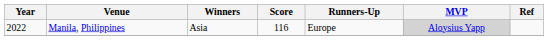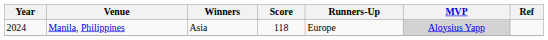 <table class="wikitable" width="70%">
 <tr>
 <th>Year</th>
 <th>Venue</th>
 <th>Winners</th>
 <th>Score</th>
 <th>Runners-Up</th>
 <th><a href='#'>MVP</a></th>
 <th>Ref</th>
 </tr>
 <tr>
-<td>2022</td>
+<td>2024</td>
 <td><a href='#'>Manila</a>, <a href='#'>Philippines</a></td>
 <td>Asia</td>
-<td align="center">116</td>
+<td align="center">118</td>
 <td>Europe</td>
 <td align="center" style="background: lightgrey;"><a href='#'>Aloysius Yapp</a></td>
 <td></td>
 </tr>
 <tr>
 </tr>
 </table>
